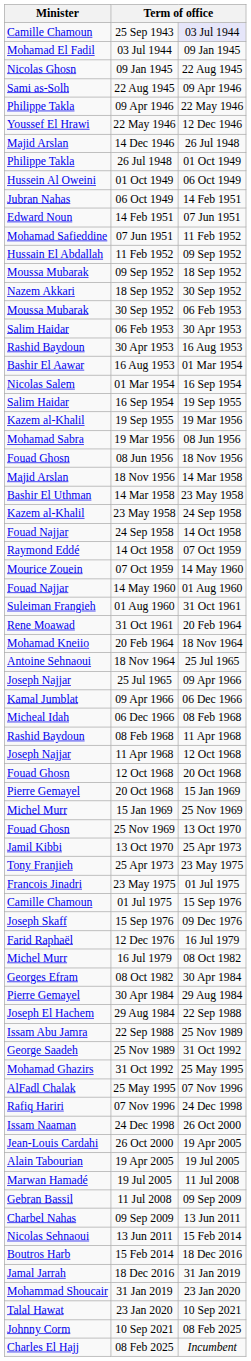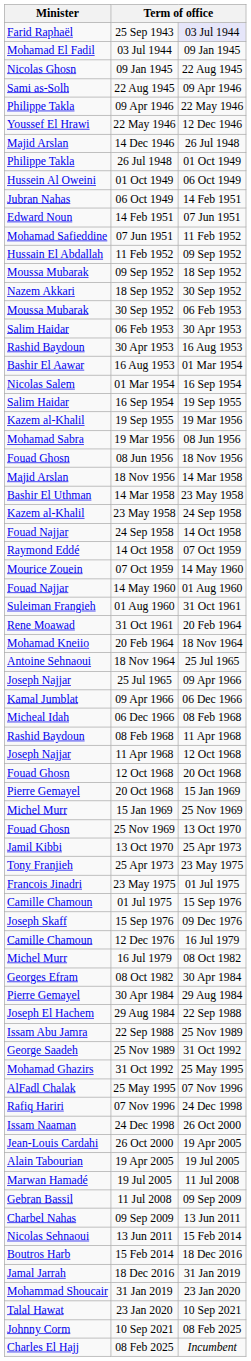 <table class="wikitable">
 <tr>
 <th>Minister</th>
 <th colspan=2>Term of office</th>
 </tr>
 <tr>
-<td><a href='#'>Camille Chamoun</a></td>
+<td><a href='#'>Farid Raphaël</a></td>
 <td style="text-align:center;">25 Sep 1943</td>
 <td style="background: lavender; text-align:center;">03 Jul 1944</td>
 </tr>
 <tr>
 <td><a href='#'>Mohamad El Fadil</a></td>
 <td style="text-align:center;">03 Jul 1944</td>
 <td style="text-align:center;">09 Jan 1945</td>
 </tr>
 <tr>
 <td><a href='#'>Nicolas Ghosn</a></td>
 <td style="text-align:center;">09 Jan 1945</td>
 <td style="text-align:center;">22 Aug 1945</td>
 </tr>
 <tr>
 <td><a href='#'>Sami as-Solh</a></td>
 <td style="text-align:center;">22 Aug 1945</td>
 <td style="text-align:center;">09 Apr 1946</td>
 </tr>
 <tr>
 <td><a href='#'>Philippe Takla</a></td>
 <td style="text-align:center;">09 Apr 1946</td>
 <td style="text-align:center;">22 May 1946</td>
 </tr>
 <tr>
 <td><a href='#'>Youssef El Hrawi</a></td>
 <td style="text-align:center;">22 May 1946</td>
 <td style="text-align:center;">12 Dec 1946</td>
 </tr>
 <tr>
 <td rowspan="1"><a href='#'>Majid Arslan</a></td>
 <td style="text-align:center;">14 Dec 1946</td>
 <td style="text-align:center;">26 Jul 1948</td>
 </tr>
 <tr>
 <td rowspan="1"><a href='#'>Philippe Takla</a></td>
 <td rowspan="1" style="text-align:center;">26 Jul 1948</td>
 <td rowspan="1" style="text-align:center;">01 Oct 1949</td>
 </tr>
 <tr>
 <td><a href='#'>Hussein Al Oweini</a></td>
 <td rowspan="1" style="text-align:center;">01 Oct 1949</td>
 <td rowspan="1" style="text-align:center;">06 Oct 1949</td>
 </tr>
 <tr>
 <td><a href='#'>Jubran Nahas</a></td>
 <td style="text-align:center;">06 Oct 1949</td>
 <td style="text-align:center;">14 Feb 1951</td>
 </tr>
 <tr>
 <td><a href='#'>Edward Noun</a></td>
 <td style="text-align:center;">14 Feb 1951</td>
 <td style="text-align:center;">07 Jun 1951</td>
 </tr>
 <tr>
 <td><a href='#'>Mohamad Safieddine</a></td>
 <td style="text-align:center;">07 Jun 1951</td>
 <td style="text-align:center;">11 Feb 1952</td>
 </tr>
 <tr>
 <td><a href='#'>Hussain El Abdallah</a></td>
 <td style="text-align:center;">11 Feb 1952</td>
 <td style="text-align:center;">09 Sep 1952</td>
 </tr>
 <tr>
 <td rowspan="1"><a href='#'>Moussa Mubarak</a></td>
 <td style="text-align:center;">09 Sep 1952</td>
 <td style="text-align:center;">18 Sep 1952</td>
 </tr>
 <tr>
 <td><a href='#'>Nazem Akkari</a></td>
 <td style="text-align:center;">18 Sep 1952</td>
 <td style="text-align:center;">30 Sep 1952</td>
 </tr>
 <tr>
 <td><a href='#'>Moussa Mubarak</a></td>
 <td style="text-align:center;">30 Sep 1952</td>
 <td style="text-align:center;">06 Feb 1953</td>
 </tr>
 <tr>
 <td><a href='#'>Salim Haidar</a></td>
 <td style="text-align:center;">06 Feb 1953</td>
 <td style="text-align:center;">30 Apr 1953</td>
 </tr>
 <tr>
 <td><a href='#'>Rashid Baydoun</a></td>
 <td rowspan="1" style="text-align:center;">30 Apr 1953</td>
 <td rowspan="1" style="text-align:center;">16 Aug 1953</td>
 </tr>
 <tr>
 <td><a href='#'>Bashir El Aawar</a></td>
 <td rowspan="1" style="text-align:center;">16 Aug 1953</td>
 <td rowspan="1" style="text-align:center;">01 Mar 1954</td>
 </tr>
 <tr>
 <td><a href='#'>Nicolas Salem</a></td>
 <td rowspan="1" style="text-align:center;">01 Mar 1954</td>
 <td rowspan="1" style="text-align:center;">16 Sep 1954</td>
 </tr>
 <tr>
 <td rowspan="1"><a href='#'>Salim Haidar</a></td>
 <td rowspan="1" style="text-align:center;">16 Sep 1954</td>
 <td rowspan="1" style="text-align:center;">19 Sep 1955</td>
 </tr>
 <tr>
 <td><a href='#'>Kazem al-Khalil</a></td>
 <td rowspan="1" style="text-align:center;">19 Sep 1955</td>
 <td rowspan="1" style="text-align:center;">19 Mar 1956</td>
 </tr>
 <tr>
 <td><a href='#'>Mohamad Sabra</a></td>
 <td rowspan="1" style="text-align:center;">19 Mar 1956</td>
 <td rowspan="1" style="text-align:center;">08 Jun 1956</td>
 </tr>
 <tr>
 <td><a href='#'>Fouad Ghosn</a></td>
 <td style="text-align:center;">08 Jun 1956</td>
 <td style="text-align:center;">18 Nov 1956</td>
 </tr>
 <tr>
 <td rowspan="1"><a href='#'>Majid Arslan</a></td>
 <td rowspan="1" style="text-align:center;">18 Nov 1956</td>
 <td rowspan="1" style="text-align:center;">14 Mar 1958</td>
 </tr>
 <tr>
 <td><a href='#'>Bashir El Uthman</a></td>
 <td style="text-align:center;">14 Mar 1958</td>
 <td style="text-align:center;">23 May 1958</td>
 </tr>
 <tr>
 <td><a href='#'>Kazem al-Khalil</a></td>
 <td style="text-align:center;">23 May 1958</td>
 <td style="text-align:center;">24 Sep 1958</td>
 </tr>
 <tr>
 <td><a href='#'>Fouad Najjar</a></td>
 <td style="text-align:center;">24 Sep 1958</td>
 <td style="text-align:center;">14 Oct 1958</td>
 </tr>
 <tr>
 <td><a href='#'>Raymond Eddé</a></td>
 <td style="text-align:center;">14 Oct 1958</td>
 <td style="text-align:center;">07 Oct 1959</td>
 </tr>
 <tr>
 <td><a href='#'>Mourice Zouein</a></td>
 <td style="text-align:center;">07 Oct 1959</td>
 <td style="text-align:center;">14 May 1960</td>
 </tr>
 <tr>
 <td><a href='#'>Fouad Najjar</a></td>
 <td style="text-align:center;">14 May 1960</td>
 <td style="text-align:center;">01 Aug 1960</td>
 </tr>
 <tr>
 <td rowspan="1"><a href='#'>Suleiman Frangieh</a></td>
 <td style="text-align:center;">01 Aug 1960</td>
 <td style="text-align:center;">31 Oct 1961</td>
 </tr>
 <tr>
 <td><a href='#'>Rene Moawad</a></td>
 <td style="text-align:center;">31 Oct 1961</td>
 <td style="text-align:center;">20 Feb 1964</td>
 </tr>
 <tr>
 <td rowspan="1"><a href='#'>Mohamad Kneiio</a></td>
 <td style="text-align:center;">20 Feb 1964</td>
 <td style="text-align:center;">18 Nov 1964</td>
 </tr>
 <tr>
 <td><a href='#'>Antoine Sehnaoui</a></td>
 <td style="text-align:center;">18 Nov 1964</td>
 <td style="text-align:center;">25 Jul 1965</td>
 </tr>
 <tr>
 <td><a href='#'>Joseph Najjar</a></td>
 <td style="text-align:center;">25 Jul 1965</td>
 <td style="text-align:center;">09 Apr 1966</td>
 </tr>
 <tr>
 <td><a href='#'>Kamal Jumblat</a></td>
 <td style="text-align:center;">09 Apr 1966</td>
 <td style="text-align:center;">06 Dec 1966</td>
 </tr>
 <tr>
 <td><a href='#'>Micheal Idah</a></td>
 <td style="text-align:center;">06 Dec 1966</td>
 <td style="text-align:center;">08 Feb 1968</td>
 </tr>
 <tr>
 <td><a href='#'>Rashid Baydoun</a></td>
 <td style="text-align:center;">08 Feb 1968</td>
 <td style="text-align:center;">11 Apr 1968</td>
 </tr>
 <tr>
 <td><a href='#'>Joseph Najjar</a></td>
 <td style="text-align:center;">11 Apr 1968</td>
 <td style="text-align:center;">12 Oct 1968</td>
 </tr>
 <tr>
 <td><a href='#'>Fouad Ghosn</a></td>
 <td style="text-align:center;">12 Oct 1968</td>
 <td style="text-align:center;">20 Oct 1968</td>
 </tr>
 <tr>
 <td><a href='#'>Pierre Gemayel</a></td>
 <td style="text-align:center;">20 Oct 1968</td>
 <td style="text-align:center;">15 Jan 1969</td>
 </tr>
 <tr>
 <td><a href='#'>Michel Murr</a></td>
 <td style="text-align:center;">15 Jan 1969</td>
 <td style="text-align:center;">25 Nov 1969</td>
 </tr>
 <tr>
 <td><a href='#'>Fouad Ghosn</a></td>
 <td style="text-align:center;">25 Nov 1969</td>
 <td style="text-align:center;">13 Oct 1970</td>
 </tr>
 <tr>
 <td rowspan="1"><a href='#'>Jamil Kibbi</a></td>
 <td style="text-align:center;">13 Oct 1970</td>
 <td style="text-align:center;">25 Apr 1973</td>
 </tr>
 <tr>
 <td rowspan="1"><a href='#'>Tony Franjieh</a></td>
 <td style="text-align:center;">25 Apr 1973</td>
 <td style="text-align:center;">23 May 1975</td>
 </tr>
 <tr>
 <td><a href='#'>Francois Jinadri</a></td>
 <td style="text-align:center;">23 May 1975</td>
 <td style="text-align:center;">01 Jul 1975</td>
 </tr>
 <tr>
 <td><a href='#'>Camille Chamoun</a></td>
 <td style="text-align:center;">01 Jul 1975</td>
 <td style="text-align:center;">15 Sep 1976</td>
 </tr>
 <tr>
 <td><a href='#'>Joseph Skaff</a></td>
 <td style="text-align:center;">15 Sep 1976</td>
 <td style="text-align:center;">09 Dec 1976</td>
 </tr>
 <tr>
-<td><a href='#'>Farid Raphaël</a></td>
+<td><a href='#'>Camille Chamoun</a></td>
 <td style="text-align:center;">12 Dec 1976</td>
 <td style="text-align:center;">16 Jul 1979</td>
 </tr>
 <tr>
 <td rowspan="1"><a href='#'>Michel Murr</a></td>
 <td style="text-align:center;">16 Jul 1979</td>
 <td style="text-align:center;">08 Oct 1982</td>
 </tr>
 <tr>
 <td><a href='#'>Georges Efram</a></td>
 <td style="text-align:center;">08 Oct 1982</td>
 <td style="text-align:center;">30 Apr 1984</td>
 </tr>
 <tr>
 <td><a href='#'>Pierre Gemayel</a></td>
 <td style="text-align:center;">30 Apr 1984</td>
 <td style="text-align:center;">29 Aug 1984</td>
 </tr>
 <tr>
 <td><a href='#'>Joseph El Hachem</a></td>
 <td rowspan="1" style="text-align:center;">29 Aug 1984</td>
 <td rowspan="1" style="text-align:center;">22 Sep 1988</td>
 </tr>
 <tr>
 <td><a href='#'>Issam Abu Jamra</a></td>
 <td rowspan="1" style="text-align:center;">22 Sep 1988</td>
 <td rowspan="1" style="text-align:center;">25 Nov 1989</td>
 </tr>
 <tr>
 <td rowspan="1"><a href='#'>George Saadeh</a></td>
 <td style="text-align:center;">25 Nov 1989</td>
 <td style="text-align:center;">31 Oct 1992</td>
 </tr>
 <tr>
 <td><a href='#'>Mohamad Ghazirs</a></td>
 <td style="text-align:center;">31 Oct 1992</td>
 <td style="text-align:center;">25 May 1995</td>
 </tr>
 <tr>
 <td><a href='#'>AlFadl Chalak</a></td>
 <td style="text-align:center;">25 May 1995</td>
 <td style="text-align:center;">07 Nov 1996</td>
 </tr>
 <tr>
 <td><a href='#'>Rafiq Hariri</a></td>
 <td style="text-align:center;">07 Nov 1996</td>
 <td style="text-align:center;">24 Dec 1998</td>
 </tr>
 <tr>
 <td><a href='#'>Issam Naaman</a></td>
 <td style="text-align:center;">24 Dec 1998</td>
 <td style="text-align:center;">26 Oct 2000</td>
 </tr>
 <tr>
 <td rowspan="1"><a href='#'>Jean-Louis Cardahi</a></td>
 <td style="text-align:center;">26 Oct 2000</td>
 <td style="text-align:center;">19 Apr 2005</td>
 </tr>
 <tr>
 <td><a href='#'>Alain Tabourian</a></td>
 <td style="text-align:center;">19 Apr 2005</td>
 <td style="text-align:center;">19 Jul 2005</td>
 </tr>
 <tr>
 <td><a href='#'>Marwan Hamadé</a></td>
 <td style="text-align:center;">19 Jul 2005</td>
 <td style="text-align:center;">11 Jul 2008</td>
 </tr>
 <tr>
 <td><a href='#'>Gebran Bassil</a></td>
 <td style="text-align:center;">11 Jul 2008</td>
 <td style="text-align:center;">09 Sep 2009</td>
 </tr>
 <tr>
 <td><a href='#'>Charbel Nahas</a></td>
 <td style="text-align:center;">09 Sep 2009</td>
 <td style="text-align:center;">13 Jun 2011</td>
 </tr>
 <tr>
 <td><a href='#'>Nicolas Sehnaoui</a></td>
 <td style="text-align:center;">13 Jun 2011</td>
 <td style="text-align:center;">15 Feb 2014</td>
 </tr>
 <tr>
 <td><a href='#'>Boutros Harb</a></td>
 <td style="text-align:center;">15 Feb 2014</td>
 <td style="text-align:center;">18 Dec 2016</td>
 </tr>
 <tr>
 <td><a href='#'>Jamal Jarrah</a></td>
 <td style="text-align:center;">18 Dec 2016</td>
 <td style="text-align:center;">31 Jan 2019</td>
 </tr>
 <tr>
 <td><a href='#'>Mohammad Shoucair</a></td>
 <td style="text-align:center;">31 Jan 2019</td>
 <td style="text-align:center;">23 Jan 2020</td>
 </tr>
 <tr>
 <td><a href='#'>Talal Hawat</a></td>
 <td style="text-align:center;">23 Jan 2020</td>
 <td style="text-align:center;">10 Sep 2021</td>
 </tr>
 <tr>
 <td><a href='#'>Johnny Corm</a></td>
 <td style="text-align:center;">10 Sep 2021</td>
 <td style="text-align:center;">08 Feb 2025</td>
 </tr>
 <tr>
 <td><a href='#'>Charles El Hajj</a></td>
 <td style="text-align:center;">08 Feb 2025</td>
 <td style="text-align:center;"><em>Incumbent</em></td>
 </tr>
 </table>
